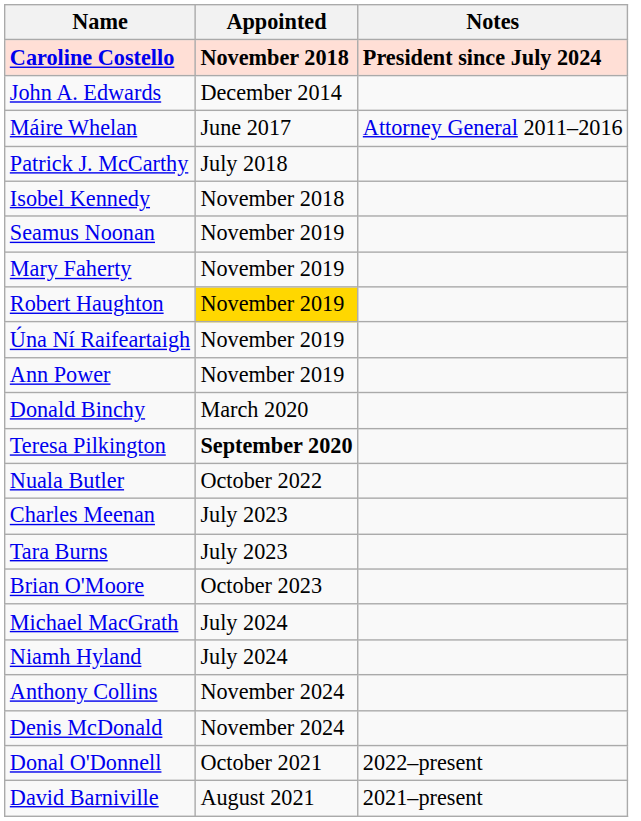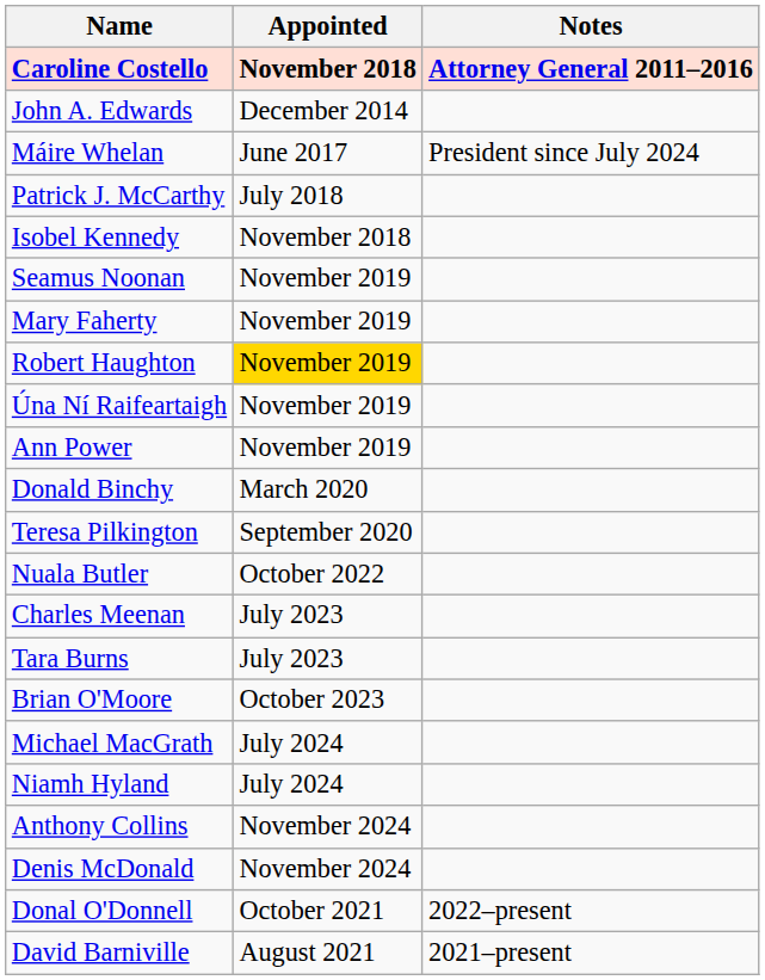 <table class="wikitable">
 <tr>
 <th>Name</th>
 <th>Appointed</th>
 <th>Notes</th>
 </tr>
 <tr style="font-weight:bold; background:#FFDFD6;">
 <td><a href='#'>Caroline Costello</a></td>
 <td>November 2018</td>
-<td>President since July 2024</td>
+<td><a href='#'>Attorney General</a> 2011–2016</td>
 </tr>
 <tr>
 <td><a href='#'>John A. Edwards</a></td>
 <td>December 2014</td>
 <td></td>
 </tr>
 <tr>
 <td><a href='#'>Máire Whelan</a></td>
 <td>June 2017</td>
-<td><a href='#'>Attorney General</a> 2011–2016</td>
+<td>President since July 2024</td>
 </tr>
 <tr>
 <td><a href='#'>Patrick J. McCarthy</a></td>
 <td>July 2018</td>
 <td></td>
 </tr>
 <tr>
 <td><a href='#'>Isobel Kennedy</a></td>
 <td>November 2018</td>
 <td></td>
 </tr>
 <tr>
 <td><a href='#'>Seamus Noonan</a></td>
 <td>November 2019</td>
 <td></td>
 </tr>
 <tr>
 <td><a href='#'>Mary Faherty</a></td>
 <td>November 2019</td>
 <td></td>
 </tr>
 <tr>
 <td><a href='#'>Robert Haughton</a></td>
 <td style="background: gold;">November 2019</td>
 <td></td>
 </tr>
 <tr>
 <td><a href='#'>Úna Ní Raifeartaigh</a></td>
 <td>November 2019</td>
 <td></td>
 </tr>
 <tr>
 <td><a href='#'>Ann Power</a></td>
 <td>November 2019</td>
 <td></td>
 </tr>
 <tr>
 <td><a href='#'>Donald Binchy</a></td>
 <td>March 2020</td>
 <td></td>
 </tr>
 <tr>
 <td><a href='#'>Teresa Pilkington</a></td>
-<td><strong>September 2020</strong></td>
+<td>September 2020</td>
 <td></td>
 </tr>
 <tr>
 <td><a href='#'>Nuala Butler</a></td>
 <td>October 2022</td>
 <td></td>
 </tr>
 <tr>
 <td><a href='#'>Charles Meenan</a></td>
 <td>July 2023</td>
 <td></td>
 </tr>
 <tr>
 <td><a href='#'>Tara Burns</a></td>
 <td>July 2023</td>
 <td></td>
 </tr>
 <tr>
 <td><a href='#'>Brian O'Moore</a></td>
 <td>October 2023</td>
 <td></td>
 </tr>
 <tr>
 <td><a href='#'>Michael MacGrath</a></td>
 <td>July 2024</td>
 <td></td>
 </tr>
 <tr>
 <td><a href='#'>Niamh Hyland</a></td>
 <td>July 2024</td>
 <td></td>
 </tr>
 <tr>
 <td><a href='#'>Anthony Collins</a></td>
 <td>November 2024</td>
 <td></td>
 </tr>
 <tr>
 <td><a href='#'>Denis McDonald</a></td>
 <td>November 2024</td>
 <td></td>
 </tr>
 <tr>
 <td><a href='#'>Donal O'Donnell</a></td>
 <td>October 2021</td>
 <td> 2022–present</td>
 </tr>
 <tr>
 <td><a href='#'>David Barniville</a></td>
 <td>August 2021</td>
 <td> 2021–present</td>
 </tr>
 <tr>
 </tr>
 </table>
